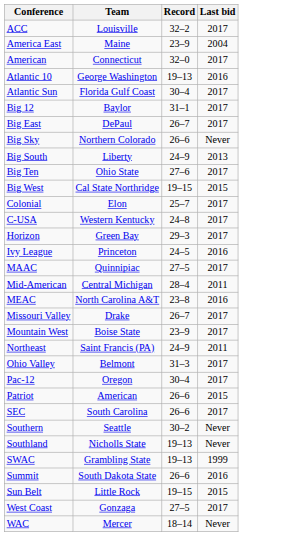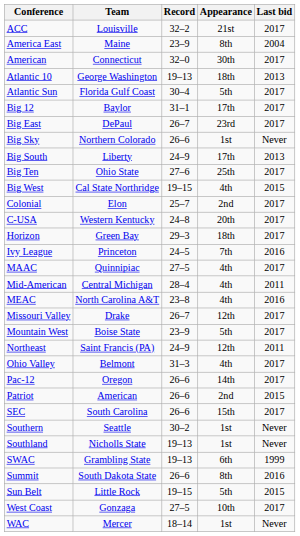 <table class="wikitable sortable" style="text-align: center;">
 <tr>
 <th>Conference</th>
 <th>Team</th>
 <th>Record</th>
+<th data-sort-type="number">Appearance</th>
 <th>Last bid</th>
 </tr>
 <tr>
 <td align=left><a href='#'>ACC</a></td>
 <td align=center><a href='#'>Louisville</a></td>
 <td align=center>32–2</td>
+<td align=center>21st</td>
 <td align=center>2017</td>
 </tr>
 <tr>
 <td align=left><a href='#'>America East</a></td>
 <td align=center><a href='#'>Maine</a></td>
 <td align=center>23–9</td>
+<td align=center>8th</td>
 <td align=center>2004</td>
 </tr>
 <tr>
 <td align=left><a href='#'>American</a></td>
 <td align=center><a href='#'>Connecticut</a></td>
 <td align=center>32–0</td>
+<td align=center>30th</td>
 <td align=center>2017</td>
 </tr>
 <tr>
 <td align=left><a href='#'>Atlantic 10</a></td>
 <td align=center><a href='#'>George Washington</a></td>
 <td align=center>19–13</td>
-<td align=center>2016</td>
+<td align=center>18th</td>
+<td align=center>2013</td>
 </tr>
 <tr>
 <td align=left><a href='#'>Atlantic Sun</a></td>
 <td align=center><a href='#'>Florida Gulf Coast</a></td>
 <td align=center>30–4</td>
+<td align=center>5th</td>
 <td align=center>2017</td>
 </tr>
 <tr>
 <td align=left><a href='#'>Big 12</a></td>
 <td align=center><a href='#'>Baylor</a></td>
 <td align=center>31–1</td>
+<td align=center>17th</td>
 <td align=center>2017</td>
 </tr>
 <tr>
 <td align=left><a href='#'>Big East</a></td>
 <td align=center><a href='#'>DePaul</a></td>
 <td align=center>26–7</td>
+<td align=center>23rd</td>
 <td align=center>2017</td>
 </tr>
 <tr>
 <td align=left><a href='#'>Big Sky</a></td>
 <td align=center><a href='#'>Northern Colorado</a></td>
 <td align=center>26–6</td>
+<td align=center>1st</td>
 <td align=center>Never</td>
 </tr>
 <tr>
 <td align=left><a href='#'>Big South</a></td>
 <td align=center><a href='#'>Liberty</a></td>
 <td align=center>24–9</td>
+<td align=center>17th</td>
 <td align=center>2013</td>
 </tr>
 <tr>
 <td align=left><a href='#'>Big Ten</a></td>
 <td align=center><a href='#'>Ohio State</a></td>
 <td align=center>27–6</td>
+<td align=center>25th</td>
 <td align=center>2017</td>
 </tr>
 <tr>
 <td align=left><a href='#'>Big West</a></td>
 <td align=center><a href='#'>Cal State Northridge</a></td>
 <td align=center>19–15</td>
+<td align=center>4th</td>
 <td align=center>2015</td>
 </tr>
 <tr>
 <td align=left><a href='#'>Colonial</a></td>
 <td align=center><a href='#'>Elon</a></td>
 <td align=center>25–7</td>
+<td align=center>2nd</td>
 <td align=center>2017</td>
 </tr>
 <tr>
 <td align=left><a href='#'>C-USA</a></td>
 <td align=center><a href='#'>Western Kentucky</a></td>
 <td align=center>24–8</td>
+<td align=center>20th</td>
 <td align=center>2017</td>
 </tr>
 <tr>
 <td align=left><a href='#'>Horizon</a></td>
 <td align=center><a href='#'>Green Bay</a></td>
 <td align=center>29–3</td>
+<td align=center>18th</td>
 <td align=center>2017</td>
 </tr>
 <tr>
 <td align=left><a href='#'>Ivy League</a></td>
 <td align=center><a href='#'>Princeton</a></td>
 <td align=center>24–5</td>
+<td align=center>7th</td>
 <td align=center>2016</td>
 </tr>
 <tr>
 <td align=left><a href='#'>MAAC</a></td>
 <td align=center><a href='#'>Quinnipiac</a></td>
 <td align=center>27–5</td>
+<td align=center>4th</td>
 <td align=center>2017</td>
 </tr>
 <tr>
 <td align=left><a href='#'>Mid-American</a></td>
 <td align=center><a href='#'>Central Michigan</a></td>
 <td align=center>28–4</td>
+<td align=center>4th</td>
 <td align=center>2011</td>
 </tr>
 <tr>
 <td align=left><a href='#'>MEAC</a></td>
 <td align=center><a href='#'>North Carolina A&T</a></td>
 <td align=center>23–8</td>
+<td align=center>4th</td>
 <td align=center>2016</td>
 </tr>
 <tr>
 <td align=left><a href='#'>Missouri Valley</a></td>
 <td align=center><a href='#'>Drake</a></td>
 <td align=center>26–7</td>
+<td align=center>12th</td>
 <td align=center>2017</td>
 </tr>
 <tr>
 <td align=left><a href='#'>Mountain West</a></td>
 <td align=center><a href='#'>Boise State</a></td>
 <td align=center>23–9</td>
+<td align=center>5th</td>
 <td align=center>2017</td>
 </tr>
 <tr>
 <td align=left><a href='#'>Northeast</a></td>
 <td align=center><a href='#'>Saint Francis (PA)</a></td>
 <td align=center>24–9</td>
+<td align=center>12th</td>
 <td align=center>2011</td>
 </tr>
 <tr>
 <td align=left><a href='#'>Ohio Valley</a></td>
 <td align=center><a href='#'>Belmont</a></td>
 <td align=center>31–3</td>
+<td align=center>4th</td>
 <td align=center>2017</td>
 </tr>
 <tr>
 <td align=left><a href='#'>Pac-12</a></td>
 <td align=center><a href='#'>Oregon</a></td>
-<td align=center>30–4</td>
+<td align=center>26–6</td>
+<td align=center>14th</td>
 <td align=center>2017</td>
 </tr>
 <tr>
 <td align=left><a href='#'>Patriot</a></td>
 <td align=center><a href='#'>American</a></td>
 <td align=center>26–6</td>
+<td align=center>2nd</td>
 <td align=center>2015</td>
 </tr>
 <tr>
 <td align=left><a href='#'>SEC</a></td>
 <td align=center><a href='#'>South Carolina</a></td>
 <td align=center>26–6</td>
+<td align=center>15th</td>
 <td align=center>2017</td>
 </tr>
 <tr>
 <td align=left><a href='#'>Southern</a></td>
 <td align=center><a href='#'>Seattle</a></td>
 <td align=center>30–2</td>
+<td align=center>1st</td>
 <td align=center>Never</td>
 </tr>
 <tr>
 <td align=left><a href='#'>Southland</a></td>
 <td align=center><a href='#'>Nicholls State</a></td>
 <td align=center>19–13</td>
+<td align=center>1st</td>
 <td align=center>Never</td>
 </tr>
 <tr>
 <td align=left><a href='#'>SWAC</a></td>
 <td align=center><a href='#'>Grambling State</a></td>
 <td align=center>19–13</td>
+<td align=center>6th</td>
 <td align=center>1999</td>
 </tr>
 <tr>
 <td align=left><a href='#'>Summit</a></td>
 <td align=center><a href='#'>South Dakota State</a></td>
 <td align=center>26–6</td>
+<td align=center>8th</td>
 <td align=center>2016</td>
 </tr>
 <tr>
 <td align=left><a href='#'>Sun Belt</a></td>
 <td align=center><a href='#'>Little Rock</a></td>
 <td align=center>19–15</td>
+<td align=center>5th</td>
 <td align=center>2015</td>
 </tr>
 <tr>
 <td align=left><a href='#'>West Coast</a></td>
 <td align=center><a href='#'>Gonzaga</a></td>
 <td align=center>27–5</td>
+<td align=center>10th</td>
 <td align=center>2017</td>
 </tr>
 <tr>
 <td align=left><a href='#'>WAC</a></td>
 <td align=center><a href='#'>Mercer</a></td>
 <td align=center>18–14</td>
+<td align=center>1st</td>
 <td align=center>Never</td>
 </tr>
 </table>
